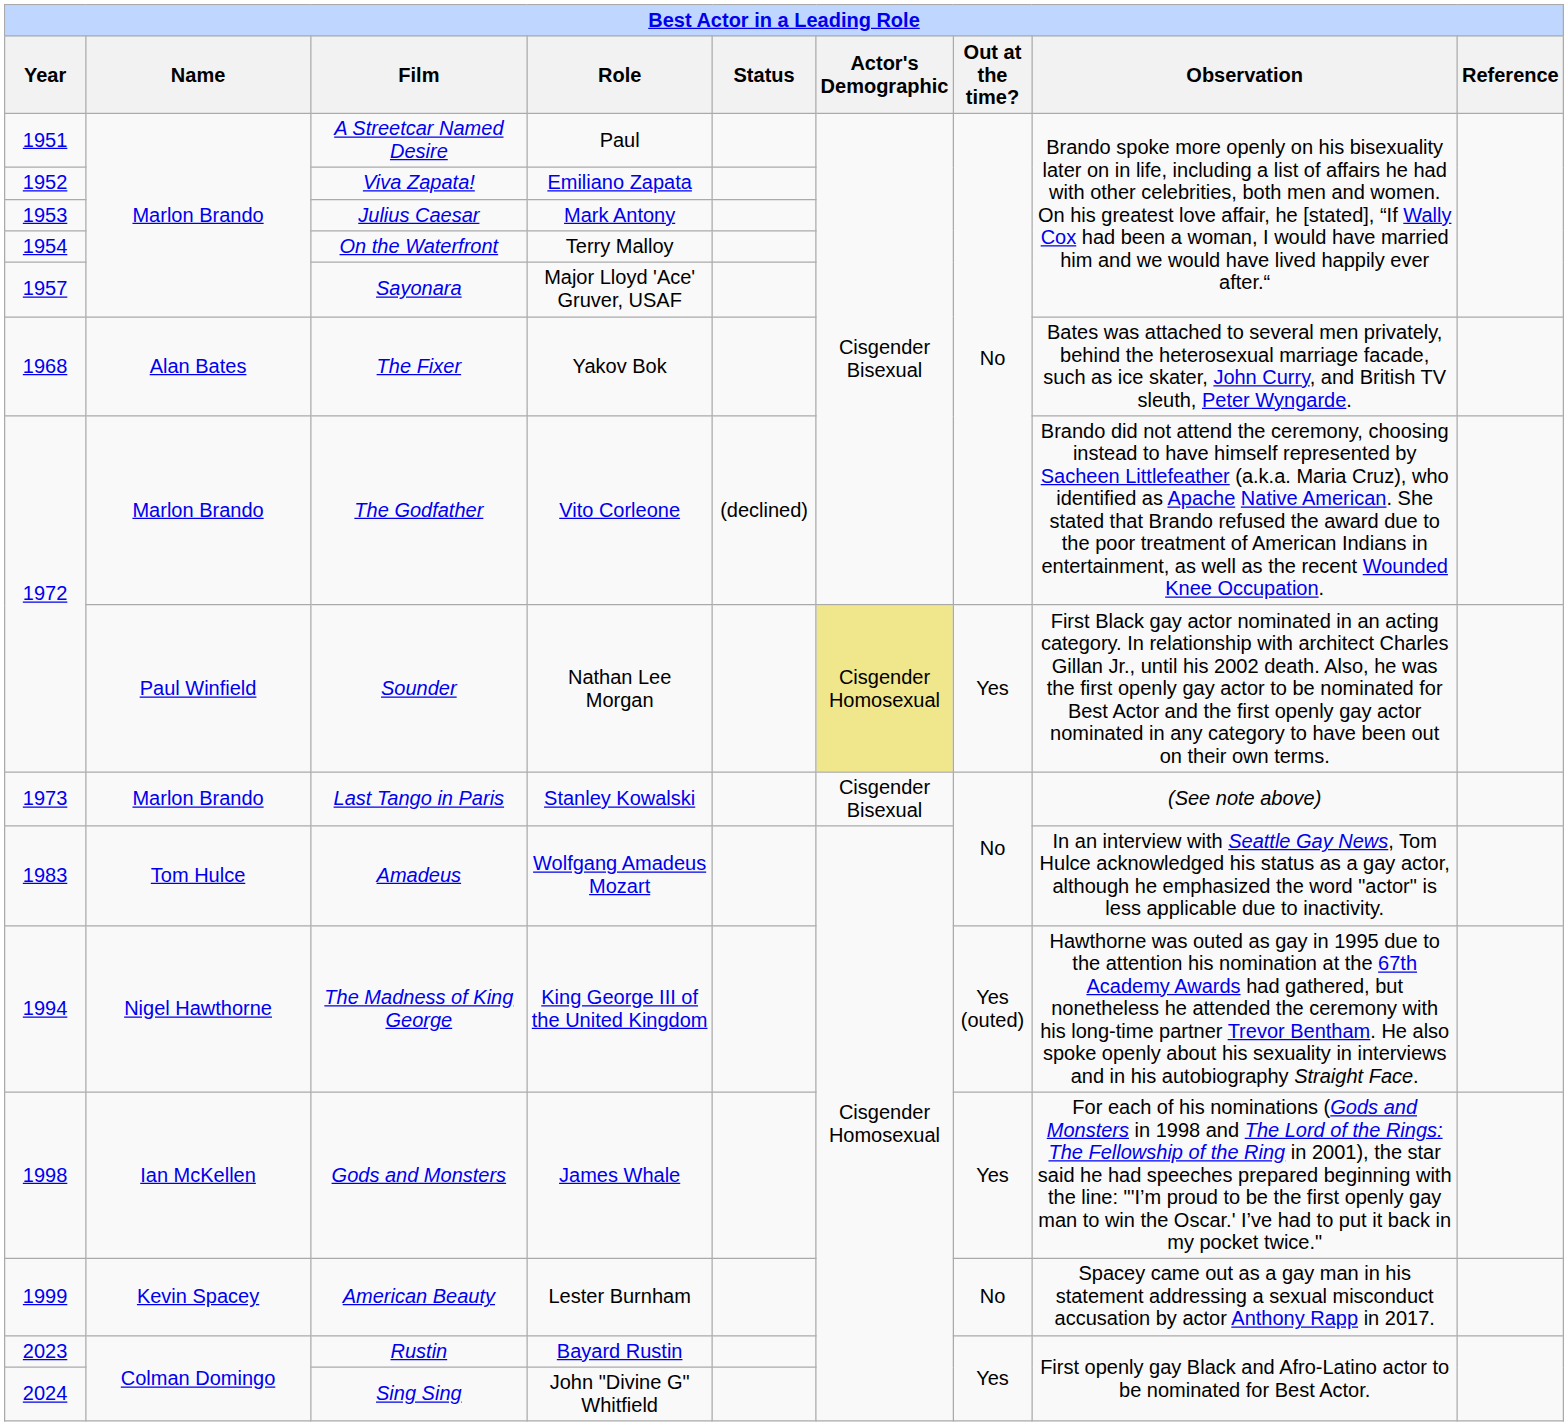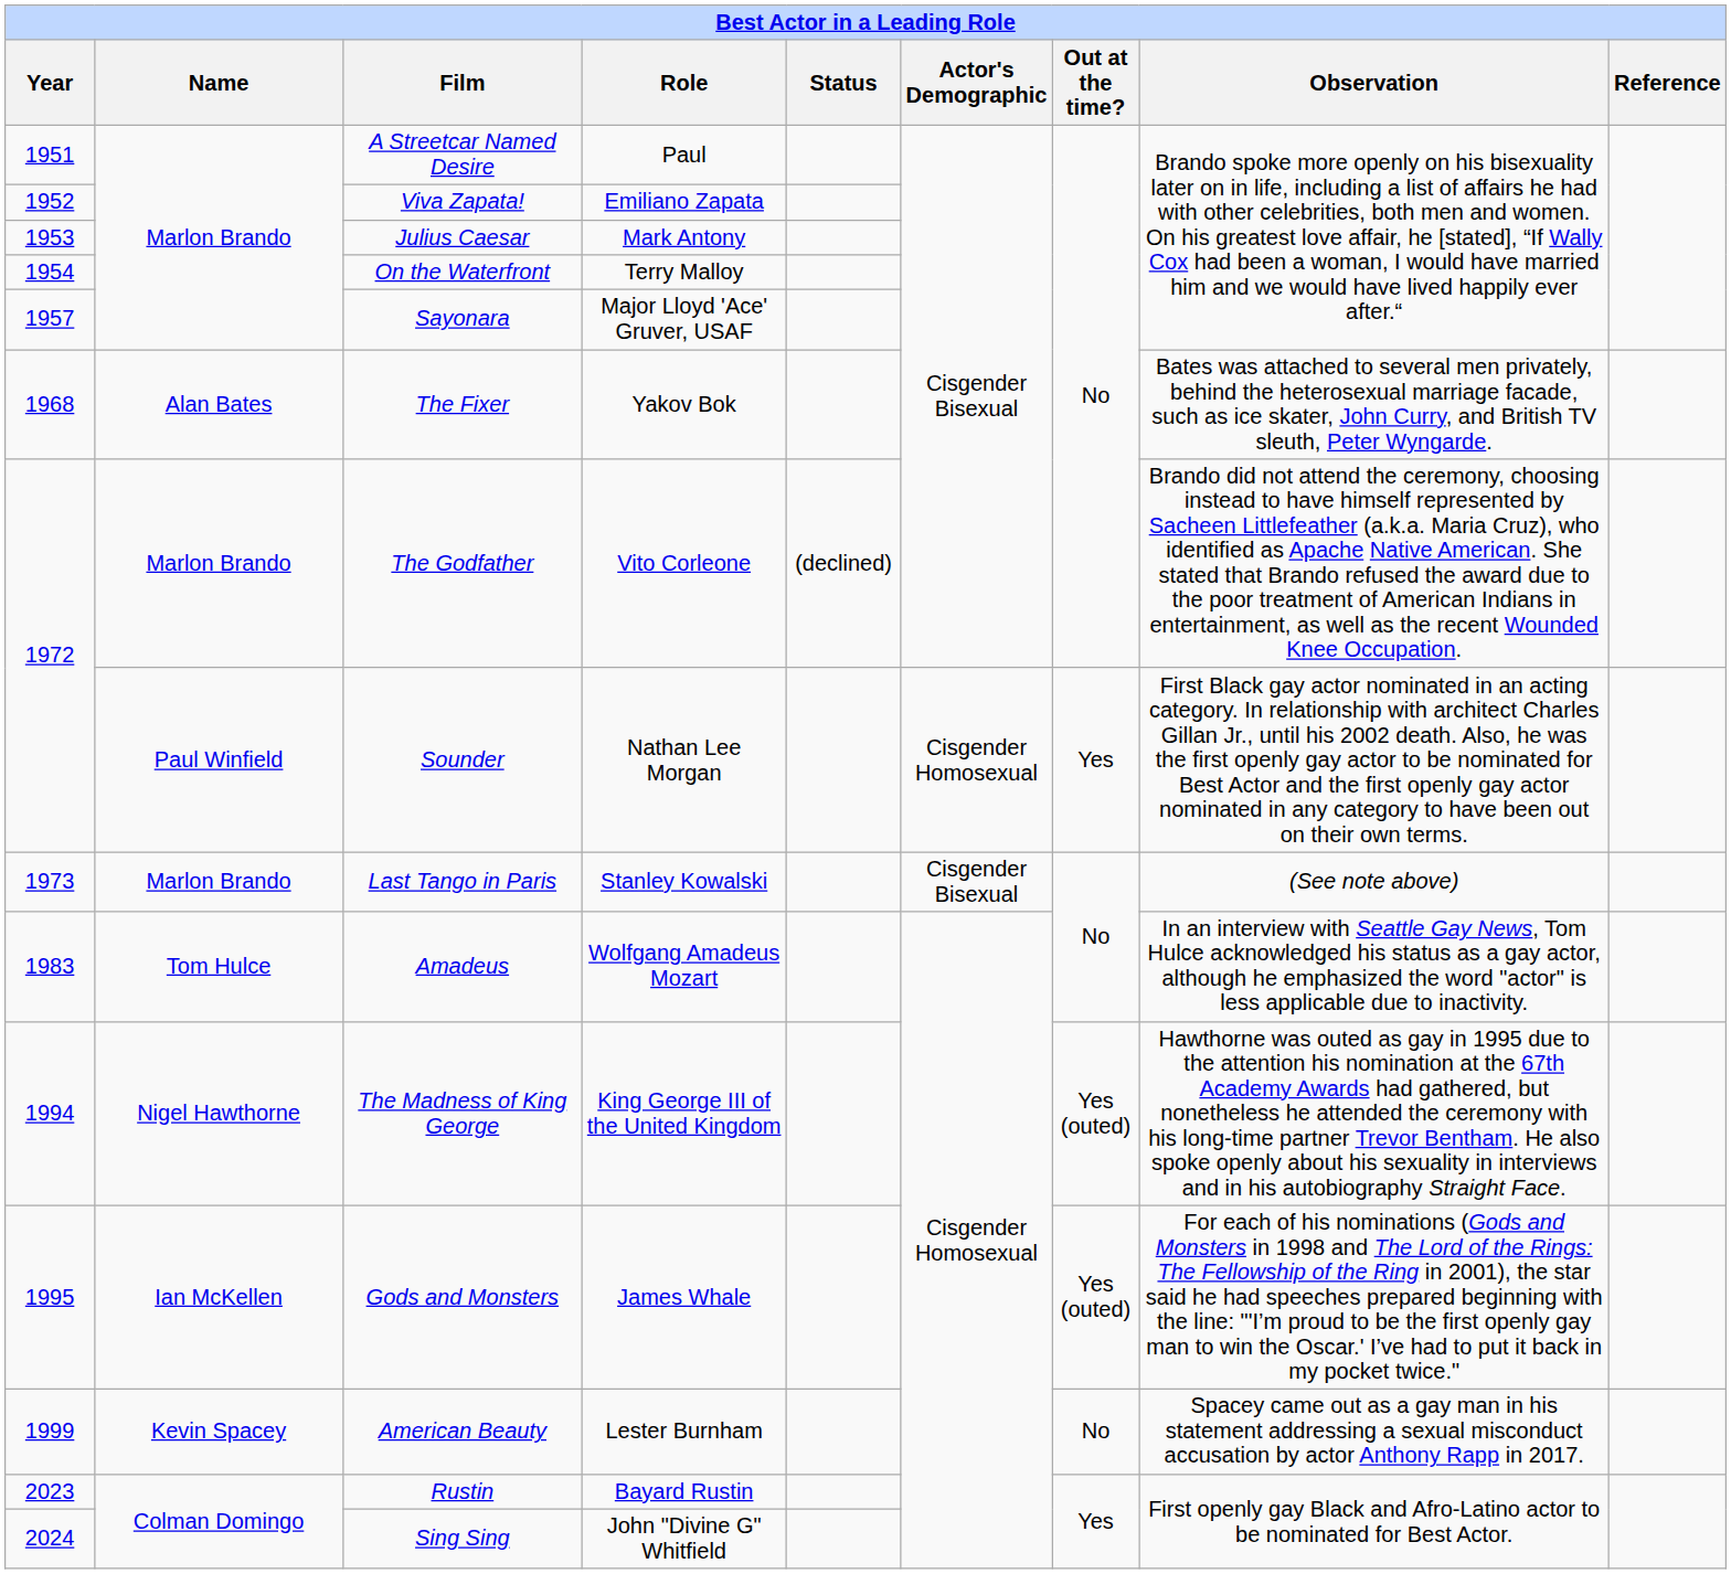 <table class="wikitable" style="text-align: center">
 <tr style="background:#bfd7ff;">
 <td colspan="10" style="text-align:center;"><strong><a href='#'>Best Actor in a Leading Role</a></strong></td>
 </tr>
 <tr style="background:#ebft5ff;">
 <th style="width:075px;">Year</th>
 <th style="width:250px;">Name</th>
 <th style="width:240px;">Film</th>
 <th style="width:200px;">Role</th>
 <th style="width:080px;">Status</th>
 <th style="width:100px;">Actor's Demographic</th>
 <th style="width:060px;">Out at the time?</th>
 <th style="width:520px;">Observation</th>
 <th style="width:050px;">Reference</th>
 </tr>
 <tr>
 <td><a href='#'>1951</a></td>
 <td rowspan="5"><a href='#'>Marlon Brando</a></td>
 <td><em><a href='#'>A Streetcar Named Desire</a></em></td>
 <td>Paul</td>
 <td></td>
 <td rowspan="7">Cisgender Bisexual</td>
 <td rowspan="7">No</td>
 <td rowspan="5">Brando spoke more openly on his bisexuality later on in life, including a list of affairs he had with other celebrities, both men and women. On his greatest love affair, he [stated], “If <a href='#'>Wally Cox</a> had been a woman, I would have married him and we would have lived happily ever after.“</td>
 <td rowspan="5"></td>
 </tr>
 <tr>
 <td><a href='#'>1952</a></td>
 <td><em><a href='#'>Viva Zapata!</a></em></td>
 <td><a href='#'>Emiliano Zapata</a></td>
 <td></td>
 </tr>
 <tr>
 <td><a href='#'>1953</a></td>
 <td><em><a href='#'>Julius Caesar</a></em></td>
 <td><a href='#'>Mark Antony</a></td>
 <td></td>
 </tr>
 <tr>
 <td><a href='#'>1954</a></td>
 <td><em><a href='#'>On the Waterfront</a></em></td>
 <td>Terry Malloy</td>
 <td></td>
 </tr>
 <tr>
 <td><a href='#'>1957</a></td>
 <td><em><a href='#'>Sayonara</a></em></td>
 <td>Major Lloyd 'Ace' Gruver, USAF</td>
 <td></td>
 </tr>
 <tr>
 <td><a href='#'>1968</a></td>
 <td><a href='#'>Alan Bates</a></td>
 <td><em><a href='#'>The Fixer</a></em></td>
 <td>Yakov Bok</td>
 <td></td>
 <td>Bates was attached to several men privately, behind the heterosexual marriage facade, such as ice skater, <a href='#'>John Curry</a>, and British TV sleuth, <a href='#'>Peter Wyngarde</a>.</td>
 <td></td>
 </tr>
 <tr>
 <td rowspan="2"><a href='#'>1972</a></td>
 <td><a href='#'>Marlon Brando</a></td>
 <td><em><a href='#'>The Godfather</a></em></td>
 <td><a href='#'>Vito Corleone</a></td>
 <td> (declined)</td>
 <td>Brando did not attend the ceremony, choosing instead to have himself represented by <a href='#'>Sacheen Littlefeather</a> (a.k.a. Maria Cruz), who identified as <a href='#'>Apache</a> <a href='#'>Native American</a>. She stated that Brando refused the award due to the poor treatment of American Indians in entertainment, as well as the recent <a href='#'>Wounded Knee Occupation</a>.</td>
 <td></td>
 </tr>
 <tr>
 <td><a href='#'>Paul Winfield</a></td>
 <td><em><a href='#'>Sounder</a></em></td>
 <td>Nathan Lee Morgan</td>
 <td></td>
-<td style="background: khaki;">Cisgender Homosexual</td>
+<td>Cisgender Homosexual</td>
 <td>Yes</td>
 <td>First Black gay actor nominated in an acting category. In relationship with architect Charles Gillan Jr., until his 2002 death.  Also, he was the first openly gay actor to be nominated for Best Actor and the first openly gay actor nominated in any category to have been out on their own terms.</td>
 <td></td>
 </tr>
 <tr>
 <td><a href='#'>1973</a></td>
 <td><a href='#'>Marlon Brando</a></td>
 <td><em><a href='#'>Last Tango in Paris</a></em></td>
 <td><a href='#'>Stanley Kowalski</a></td>
 <td></td>
 <td>Cisgender Bisexual</td>
 <td rowspan="2">No</td>
 <td><em>(See note above)</em></td>
 <td></td>
 </tr>
 <tr>
 <td><a href='#'>1983</a></td>
 <td><a href='#'>Tom Hulce</a></td>
 <td><em><a href='#'>Amadeus</a></em></td>
 <td><a href='#'>Wolfgang Amadeus Mozart</a></td>
 <td></td>
 <td rowspan="6">Cisgender Homosexual</td>
 <td>In an interview with <em><a href='#'>Seattle Gay News</a></em>, Tom Hulce acknowledged his status as a gay actor, although he emphasized the word "actor" is less applicable due to inactivity.</td>
 <td></td>
 </tr>
 <tr>
 <td><a href='#'>1994</a></td>
 <td><a href='#'>Nigel Hawthorne</a></td>
 <td><em><a href='#'>The Madness of King George</a></em></td>
 <td><a href='#'>King George III of the United Kingdom</a></td>
 <td></td>
 <td>Yes (outed)</td>
 <td>Hawthorne was outed as gay in 1995 due to the attention his nomination at the <a href='#'>67th Academy Awards</a> had gathered, but nonetheless he attended the ceremony with his long-time partner <a href='#'>Trevor Bentham</a>. He also spoke openly about his sexuality in interviews and in his autobiography <em>Straight Face</em>.</td>
 <td></td>
 </tr>
 <tr>
-<td><a href='#'>1998</a></td>
+<td><a href='#'>1995</a></td>
 <td><a href='#'>Ian McKellen</a></td>
 <td><em><a href='#'>Gods and Monsters</a></em></td>
 <td><a href='#'>James Whale</a></td>
 <td></td>
-<td>Yes</td>
+<td>Yes (outed)</td>
 <td>For each of his nominations (<em><a href='#'>Gods and Monsters</a></em> in 1998 and <em><a href='#'>The Lord of the Rings: The Fellowship of the Ring</a></em> in 2001), the star said he had speeches prepared beginning with the line: "'I’m proud to be the first openly gay man to win the Oscar.' I’ve had to put it back in my pocket twice."</td>
 <td></td>
 </tr>
 <tr>
 <td><a href='#'>1999</a></td>
 <td><a href='#'>Kevin Spacey</a></td>
 <td><em><a href='#'>American Beauty</a></em></td>
 <td>Lester Burnham</td>
 <td></td>
 <td>No</td>
 <td>Spacey came out as a gay man in his statement addressing a sexual misconduct accusation by actor <a href='#'>Anthony Rapp</a> in 2017.</td>
 <td></td>
 </tr>
 <tr>
 <td><a href='#'>2023</a></td>
 <td rowspan="2"><a href='#'>Colman Domingo</a></td>
 <td><em><a href='#'>Rustin</a></em></td>
 <td><a href='#'>Bayard Rustin</a></td>
 <td></td>
 <td rowspan="2">Yes</td>
 <td rowspan="2">First openly gay Black and Afro-Latino actor to be nominated for Best Actor.</td>
 <td rowspan="2"></td>
 </tr>
 <tr>
 <td><a href='#'>2024</a></td>
 <td><em><a href='#'>Sing Sing</a></em></td>
 <td>John "Divine G" Whitfield</td>
 <td></td>
 </tr>
 </table>
